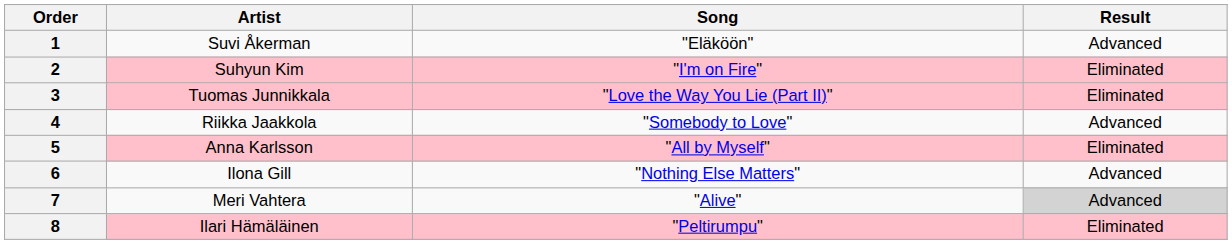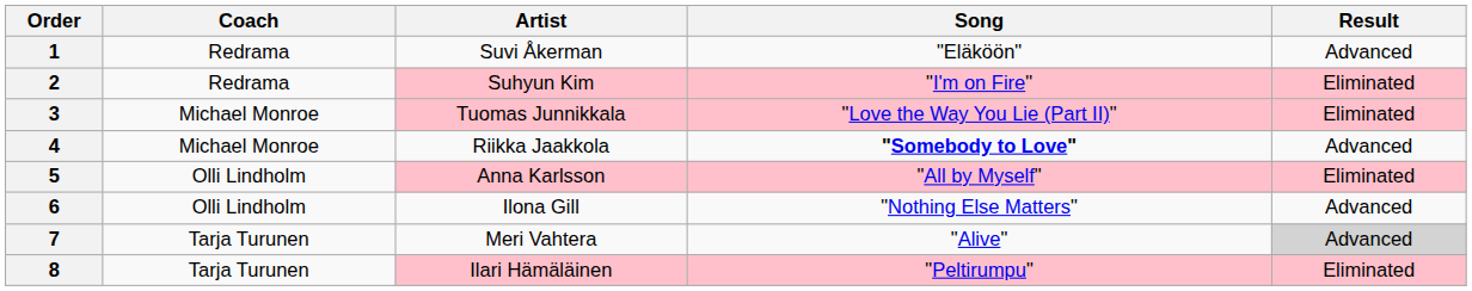 <table class="wikitable" style="text-align:center; width:75%;">
 <tr>
 <th scope="col" style="width:05%;">Order</th>
+<th scope="col" style="width:15%;">Coach</th>
 <th scope="col" style="width:15%;">Artist</th>
 <th scope="col" style="width:30%;">Song</th>
 <th scope="col" style="width:10%;">Result</th>
 </tr>
 <tr>
 <th scope="col">1</th>
+<td>Redrama</td>
 <td>Suvi Åkerman</td>
 <td>"Eläköön"</td>
 <td>Advanced</td>
 </tr>
 <tr>
 <th scope="col">2</th>
+<td>Redrama</td>
 <td style="background:pink;">Suhyun Kim</td>
 <td style="background:pink;">"<a href='#'>I'm on Fire</a>"</td>
 <td style="background:pink;">Eliminated</td>
 </tr>
 <tr>
 <th scope="col">3</th>
+<td>Michael Monroe</td>
 <td style="background:pink;">Tuomas Junnikkala</td>
 <td style="background:pink;">"<a href='#'>Love the Way You Lie (Part II)</a>"</td>
 <td style="background:pink;">Eliminated</td>
 </tr>
 <tr>
 <th scope="col">4</th>
+<td>Michael Monroe</td>
 <td>Riikka Jaakkola</td>
-<td>"<a href='#'>Somebody to Love</a>"</td>
+<td><strong>"<a href='#'>Somebody to Love</a>"</strong></td>
 <td>Advanced</td>
 </tr>
 <tr>
 <th scope="col">5</th>
+<td>Olli Lindholm</td>
 <td style="background:pink;">Anna Karlsson</td>
 <td style="background:pink;">"<a href='#'>All by Myself</a>"</td>
 <td style="background:pink;">Eliminated</td>
 </tr>
 <tr>
 <th scope="col">6</th>
+<td>Olli Lindholm</td>
 <td>Ilona Gill</td>
 <td>"<a href='#'>Nothing Else Matters</a>"</td>
 <td>Advanced</td>
 </tr>
 <tr>
 <th scope="col">7</th>
+<td>Tarja Turunen</td>
 <td>Meri Vahtera</td>
 <td>"<a href='#'>Alive</a>"</td>
 <td style="background: lightgrey;">Advanced</td>
 </tr>
 <tr>
 <th scope="col">8</th>
+<td>Tarja Turunen</td>
 <td style="background:pink;">Ilari Hämäläinen</td>
 <td style="background:pink;">"<a href='#'>Peltirumpu</a>"</td>
 <td style="background:pink;">Eliminated</td>
 </tr>
 </table>
